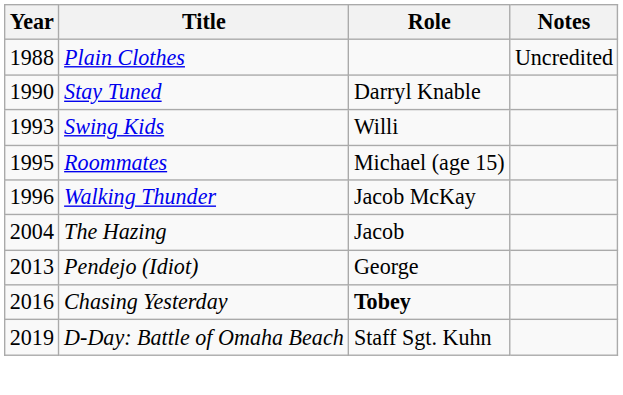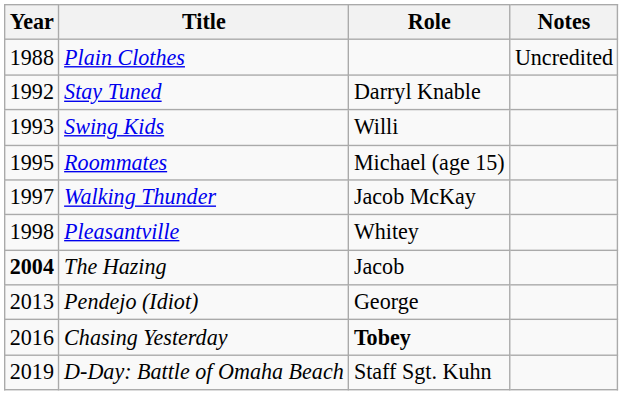 <table class="wikitable sortable">
 <tr>
 <th>Year</th>
 <th>Title</th>
 <th>Role</th>
 <th>Notes</th>
 </tr>
 <tr>
 <td>1988</td>
 <td><em><a href='#'>Plain Clothes</a></em></td>
 <td></td>
 <td>Uncredited</td>
 </tr>
 <tr>
-<td>1990</td>
+<td>1992</td>
 <td><em><a href='#'>Stay Tuned</a></em></td>
 <td>Darryl Knable</td>
 <td></td>
 </tr>
 <tr>
 <td>1993</td>
 <td><em><a href='#'>Swing Kids</a></em></td>
 <td>Willi</td>
 <td></td>
 </tr>
 <tr>
 <td>1995</td>
 <td><em><a href='#'>Roommates</a></em></td>
 <td>Michael (age 15)</td>
 <td></td>
 </tr>
 <tr>
-<td>1996</td>
+<td>1997</td>
 <td><em><a href='#'>Walking Thunder</a></em></td>
 <td>Jacob McKay</td>
 <td></td>
 </tr>
 <tr>
-<td>2004</td>
+<td>1998</td>
+<td><em><a href='#'>Pleasantville</a></em></td>
+<td>Whitey</td>
+<td></td>
+</tr>
+<tr>
+<td><strong>2004</strong></td>
 <td><em>The Hazing</em></td>
 <td>Jacob</td>
 <td></td>
 </tr>
 <tr>
 <td>2013</td>
 <td><em>Pendejo (Idiot)</em></td>
 <td>George</td>
 <td></td>
 </tr>
 <tr>
 <td>2016</td>
 <td><em>Chasing Yesterday</em></td>
 <td><strong>Tobey</strong></td>
 <td></td>
 </tr>
 <tr>
 <td>2019</td>
 <td><em>D-Day: Battle of Omaha Beach</em></td>
 <td>Staff Sgt. Kuhn</td>
 <td></td>
 </tr>
 </table>
